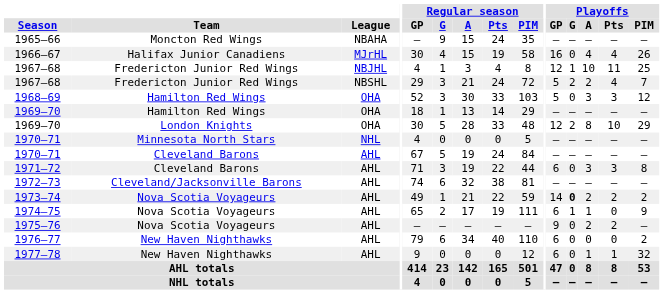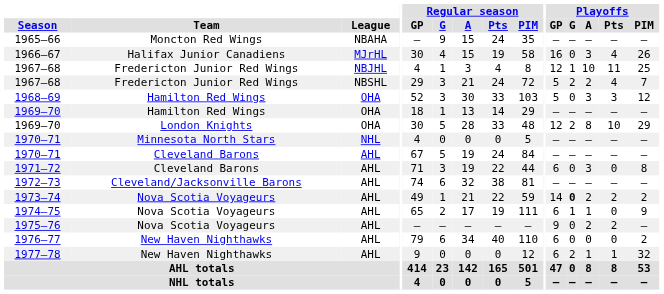 <table border="0" cellpadding="1" cellspacing="0" style="text-align:center; width:60em">
 <tr bgcolor="#e0e0e0">
 <th colspan="3" bgcolor="#ffffff"></th>
 <th rowspan="100" bgcolor="#ffffff"></th>
 <th colspan="5"><a href='#'>Regular season</a></th>
 <th rowspan="100" bgcolor="#ffffff"></th>
 <th colspan="5"><a href='#'>Playoffs</a></th>
 </tr>
 <tr bgcolor="#e0e0e0">
 <th><a href='#'>Season</a></th>
 <th>Team</th>
 <th>League</th>
 <th>GP</th>
 <th><a href='#'>G</a></th>
 <th><a href='#'>A</a></th>
 <th><a href='#'>Pts</a></th>
 <th><a href='#'>PIM</a></th>
 <th>GP</th>
 <th>G</th>
 <th>A</th>
 <th>Pts</th>
 <th>PIM</th>
 </tr>
 <tr>
 <td>1965–66</td>
 <td>Moncton Red Wings</td>
 <td>NBAHA</td>
 <td>—</td>
 <td>9</td>
 <td>15</td>
 <td>24</td>
 <td>35</td>
 <td>—</td>
 <td>—</td>
 <td>—</td>
 <td>—</td>
 <td>—</td>
 </tr>
 <tr bgcolor="#f0f0f0">
 <td>1966–67</td>
 <td>Halifax Junior Canadiens</td>
 <td><a href='#'>MJrHL</a></td>
 <td>30</td>
 <td>4</td>
 <td>15</td>
 <td>19</td>
 <td>58</td>
 <td>16</td>
 <td>0</td>
-<td>4</td>
+<td>3</td>
 <td>4</td>
 <td>26</td>
 </tr>
 <tr>
 <td>1967–68</td>
 <td>Fredericton Junior Red Wings</td>
 <td><a href='#'>NBJHL</a></td>
 <td>4</td>
 <td>1</td>
 <td>3</td>
 <td>4</td>
 <td>8</td>
 <td>12</td>
 <td>1</td>
 <td>10</td>
 <td>11</td>
 <td>25</td>
 </tr>
 <tr bgcolor="#f0f0f0">
 <td>1967–68</td>
 <td>Fredericton Junior Red Wings</td>
 <td>NBSHL</td>
 <td>29</td>
 <td>3</td>
 <td>21</td>
 <td>24</td>
 <td>72</td>
 <td>5</td>
 <td>2</td>
 <td>2</td>
 <td>4</td>
 <td>7</td>
 </tr>
 <tr>
 <td><a href='#'>1968–69</a></td>
 <td><a href='#'>Hamilton Red Wings</a></td>
 <td><a href='#'>OHA</a></td>
 <td>52</td>
 <td>3</td>
 <td>30</td>
 <td>33</td>
 <td>103</td>
 <td>5</td>
 <td>0</td>
 <td>3</td>
 <td>3</td>
 <td>12</td>
 </tr>
 <tr bgcolor="#f0f0f0">
 <td><a href='#'>1969–70</a></td>
 <td>Hamilton Red Wings</td>
 <td>OHA</td>
 <td>18</td>
 <td>1</td>
 <td>13</td>
 <td>14</td>
 <td>29</td>
 <td>—</td>
 <td>—</td>
 <td>—</td>
 <td>—</td>
 <td>—</td>
 </tr>
 <tr>
 <td>1969–70</td>
 <td><a href='#'>London Knights</a></td>
 <td>OHA</td>
 <td>30</td>
 <td>5</td>
 <td>28</td>
 <td>33</td>
 <td>48</td>
 <td>12</td>
 <td>2</td>
 <td>8</td>
 <td>10</td>
 <td>29</td>
 </tr>
 <tr bgcolor="#f0f0f0">
 <td><a href='#'>1970–71</a></td>
 <td><a href='#'>Minnesota North Stars</a></td>
 <td><a href='#'>NHL</a></td>
 <td>4</td>
 <td>0</td>
 <td>0</td>
 <td>0</td>
 <td>5</td>
 <td>—</td>
 <td>—</td>
 <td>—</td>
 <td>—</td>
 <td>—</td>
 </tr>
 <tr>
 <td><a href='#'>1970–71</a></td>
 <td><a href='#'>Cleveland Barons</a></td>
 <td><a href='#'>AHL</a></td>
 <td>67</td>
 <td>5</td>
 <td>19</td>
 <td>24</td>
 <td>84</td>
 <td>—</td>
 <td>—</td>
 <td>—</td>
 <td>—</td>
 <td>—</td>
 </tr>
 <tr bgcolor="#f0f0f0">
 <td><a href='#'>1971–72</a></td>
 <td>Cleveland Barons</td>
 <td>AHL</td>
 <td>71</td>
 <td>3</td>
 <td>19</td>
 <td>22</td>
 <td>44</td>
 <td>6</td>
 <td>0</td>
 <td>3</td>
-<td>3</td>
+<td>0</td>
 <td>8</td>
 </tr>
 <tr>
 <td><a href='#'>1972–73</a></td>
 <td><a href='#'>Cleveland/Jacksonville Barons</a></td>
 <td>AHL</td>
 <td>74</td>
 <td>6</td>
 <td>32</td>
 <td>38</td>
 <td>81</td>
 <td>—</td>
 <td>—</td>
 <td>—</td>
 <td>—</td>
 <td>—</td>
 </tr>
 <tr bgcolor="#f0f0f0">
 <td><a href='#'>1973–74</a></td>
 <td><a href='#'>Nova Scotia Voyageurs</a></td>
 <td>AHL</td>
 <td>49</td>
 <td>1</td>
 <td>21</td>
 <td>22</td>
 <td>59</td>
 <td>14</td>
 <td><strong>0</strong></td>
 <td>2</td>
 <td>2</td>
 <td>2</td>
 </tr>
 <tr>
 <td><a href='#'>1974–75</a></td>
 <td>Nova Scotia Voyageurs</td>
 <td>AHL</td>
 <td>65</td>
 <td>2</td>
 <td>17</td>
 <td>19</td>
 <td>111</td>
 <td>6</td>
 <td>1</td>
 <td>1</td>
 <td>0</td>
 <td>9</td>
 </tr>
 <tr bgcolor="#f0f0f0">
 <td><a href='#'>1975–76</a></td>
 <td>Nova Scotia Voyageurs</td>
 <td>AHL</td>
 <td>—</td>
 <td>—</td>
 <td>—</td>
 <td>—</td>
 <td>—</td>
 <td>9</td>
 <td>0</td>
 <td>2</td>
 <td>2</td>
 <td>—</td>
 </tr>
 <tr>
 <td><a href='#'>1976–77</a></td>
 <td><a href='#'>New Haven Nighthawks</a></td>
 <td>AHL</td>
 <td>79</td>
 <td>6</td>
 <td>34</td>
 <td>40</td>
 <td>110</td>
 <td>6</td>
 <td>0</td>
 <td>0</td>
 <td>0</td>
 <td>2</td>
 </tr>
 <tr bgcolor="#f0f0f0">
 <td><a href='#'>1977–78</a></td>
 <td>New Haven Nighthawks</td>
 <td>AHL</td>
 <td>9</td>
 <td>0</td>
 <td>0</td>
 <td>0</td>
 <td>12</td>
 <td>6</td>
-<td>0</td>
+<td>2</td>
 <td>1</td>
 <td>1</td>
 <td>32</td>
 </tr>
 <tr bgcolor="#e0e0e0">
 <th colspan="3">AHL totals</th>
 <th>414</th>
 <th>23</th>
 <th>142</th>
 <th>165</th>
 <th>501</th>
 <th>47</th>
 <th>0</th>
 <th>8</th>
 <th>8</th>
 <th>53</th>
 </tr>
 <tr bgcolor="#e0e0e0">
 <th colspan="3">NHL totals</th>
 <th>4</th>
 <th>0</th>
 <th>0</th>
 <th>0</th>
 <th>5</th>
 <th>—</th>
 <th>—</th>
 <th>—</th>
 <th>—</th>
 <th>—</th>
 </tr>
 </table>
